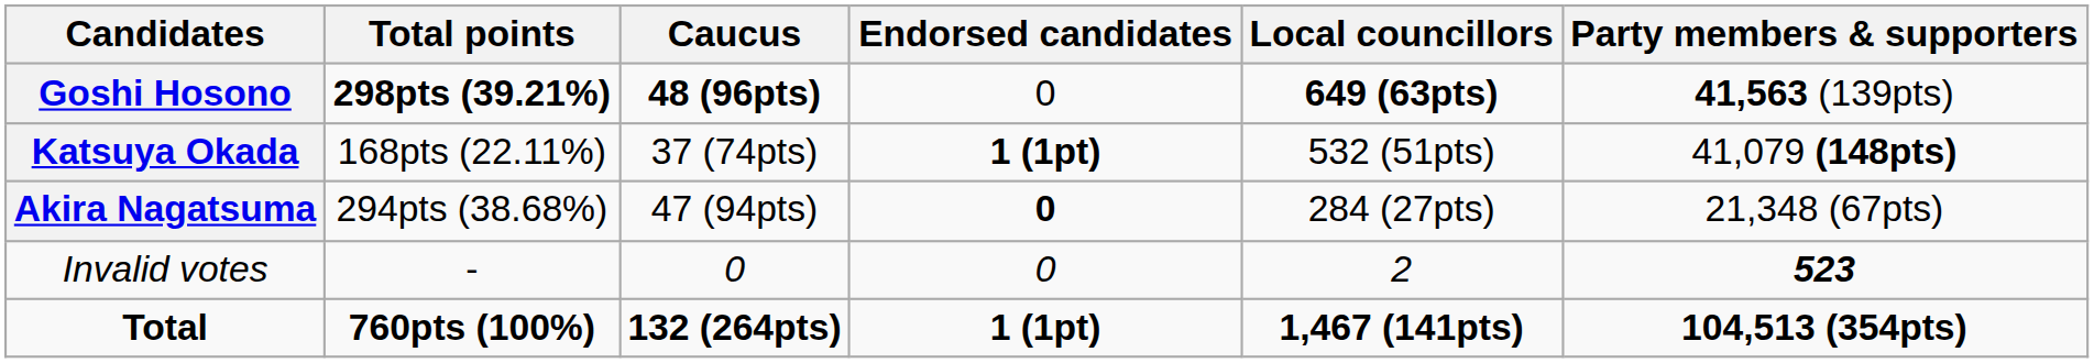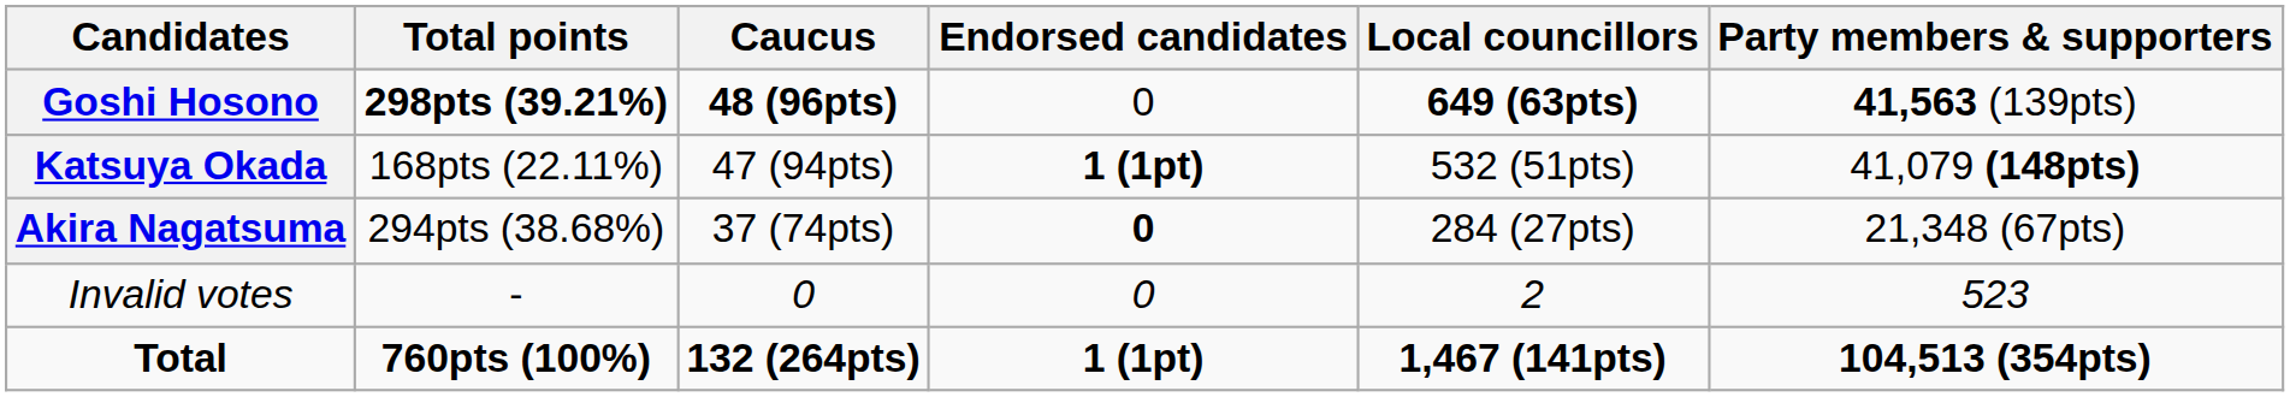 <table class="wikitable" style="text-align: center;">
 <tr>
 <th>Candidates</th>
 <th>Total points</th>
 <th>Caucus</th>
 <th>Endorsed candidates</th>
 <th>Local councillors</th>
 <th>Party members & supporters</th>
 </tr>
 <tr>
 <th><strong><a href='#'>Goshi Hosono</a></strong></th>
 <td><strong>298pts (39.21%)</strong></td>
 <td><strong>48 (96pts)</strong></td>
 <td>0</td>
 <td><strong>649 (63pts)</strong></td>
 <td><strong>41,563</strong> (139pts)</td>
 </tr>
 <tr>
 <th><a href='#'>Katsuya Okada</a></th>
 <td>168pts (22.11%)</td>
-<td>37 (74pts)</td>
+<td>47 (94pts)</td>
 <td><strong>1 (1pt)</strong></td>
 <td>532 (51pts)</td>
 <td>41,079 <strong>(148pts)</strong></td>
 </tr>
 <tr>
 <th><a href='#'>Akira Nagatsuma</a></th>
 <td>294pts (38.68%)</td>
-<td>47 (94pts)</td>
+<td>37 (74pts)</td>
 <td><strong>0</strong></td>
 <td>284 (27pts)</td>
 <td>21,348 (67pts)</td>
 </tr>
 <tr>
 <td><em>Invalid votes</em></td>
 <td>-</td>
 <td><em>0</em></td>
 <td><em>0</em></td>
 <td><em>2</em></td>
-<td><strong><em>523</em></strong></td>
+<td><em>523</em></td>
 </tr>
 <tr>
 <td><strong>Total</strong></td>
 <td><strong>760pts (100%)</strong></td>
 <td><strong>132 (264pts)</strong></td>
 <td><strong>1 (1pt)</strong></td>
 <td><strong>1,467 (141pts)</strong></td>
 <td><strong>104,513 (354pts)</strong></td>
 </tr>
 </table>
